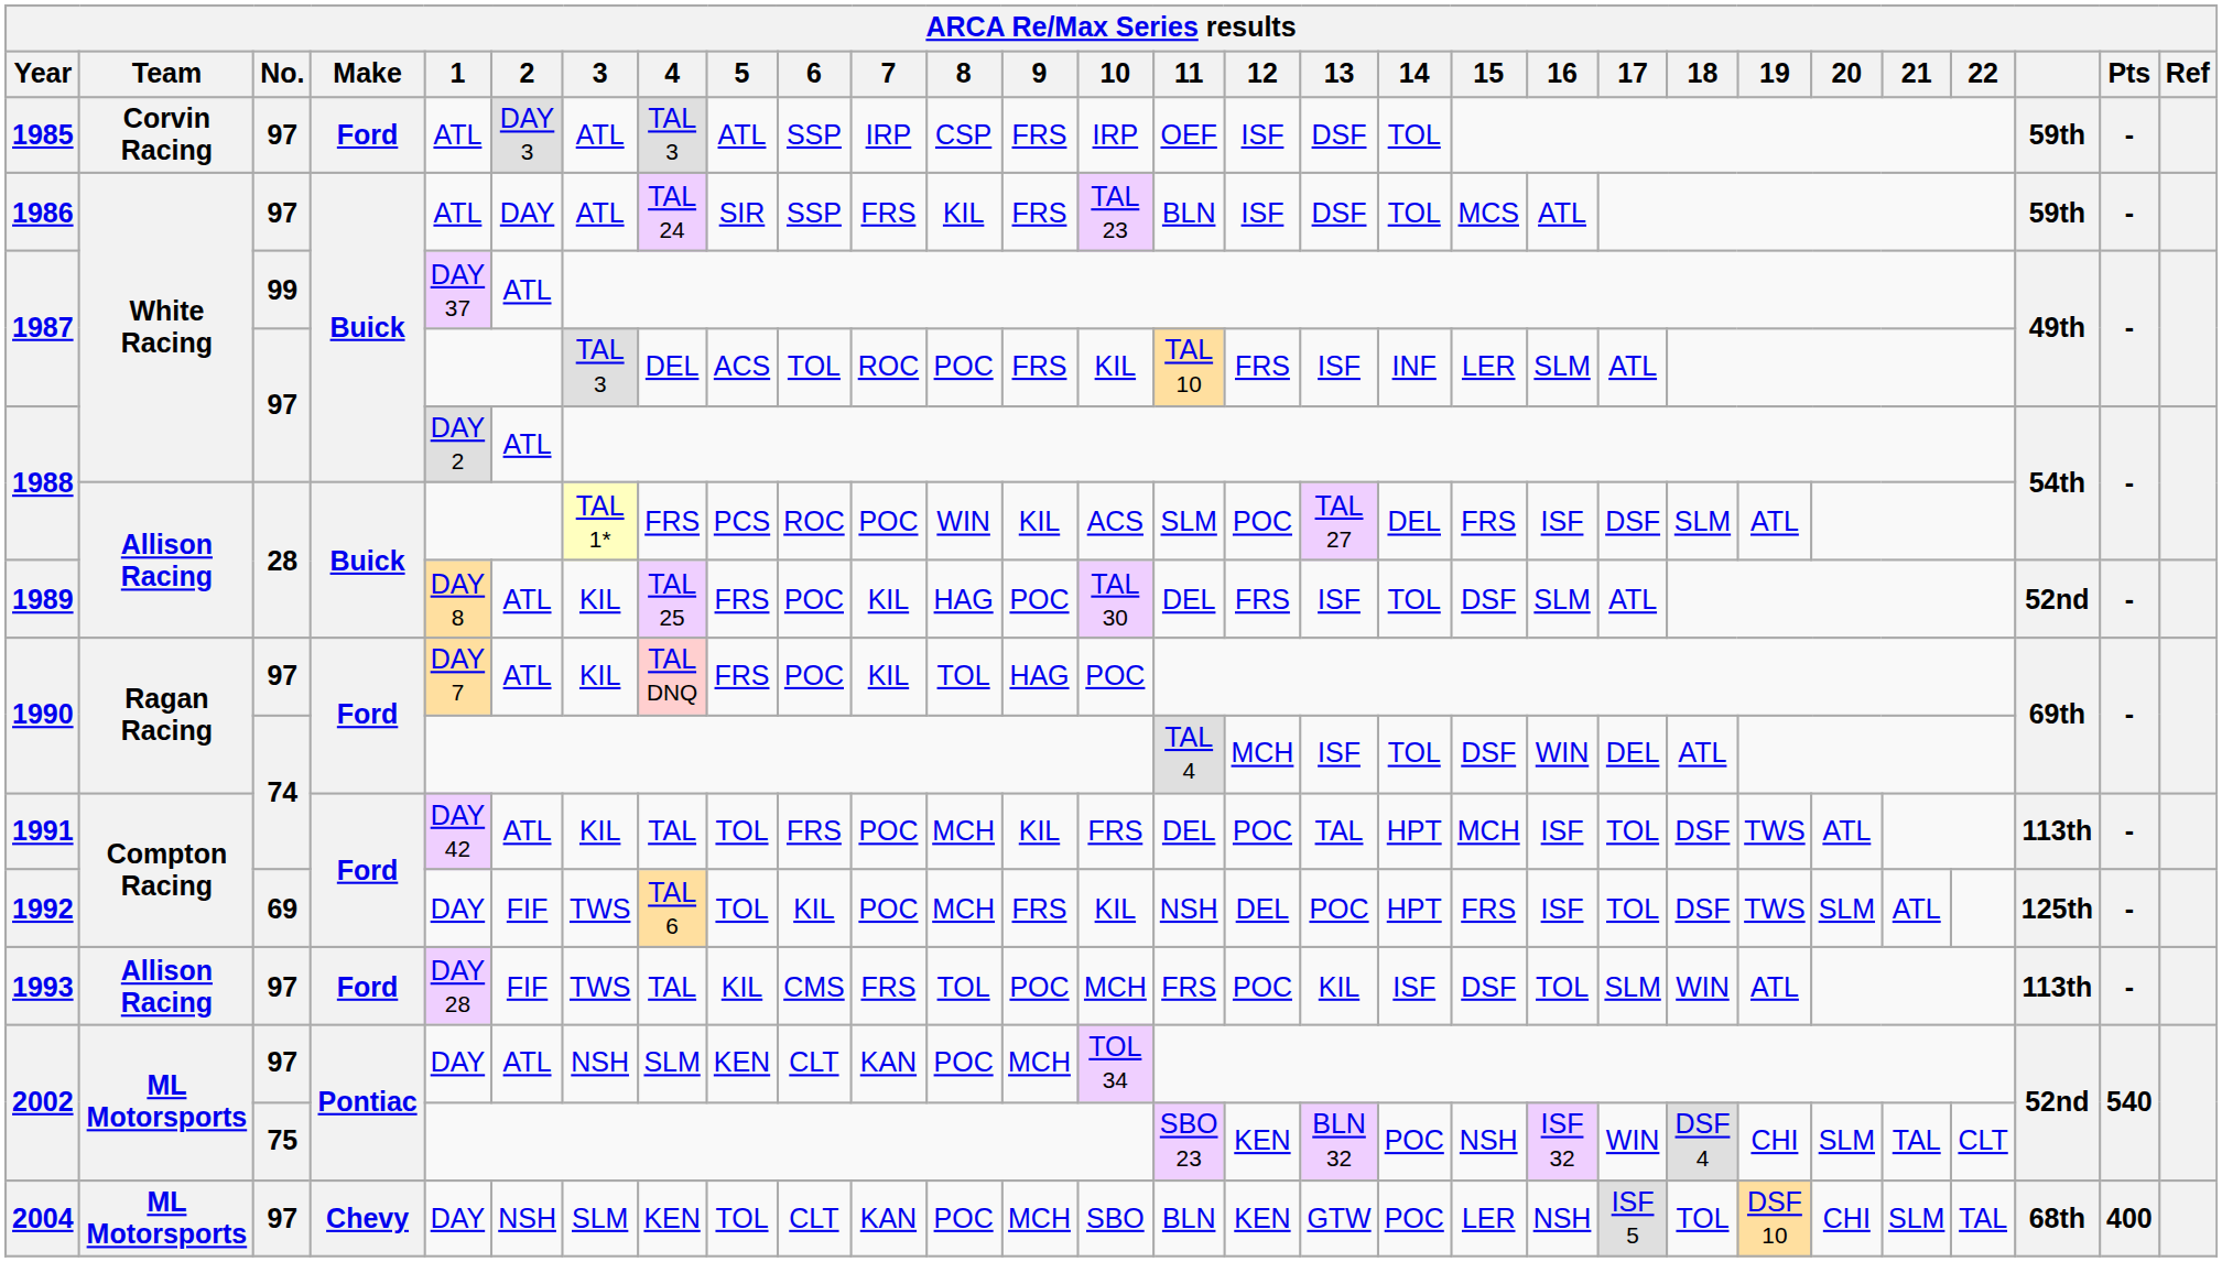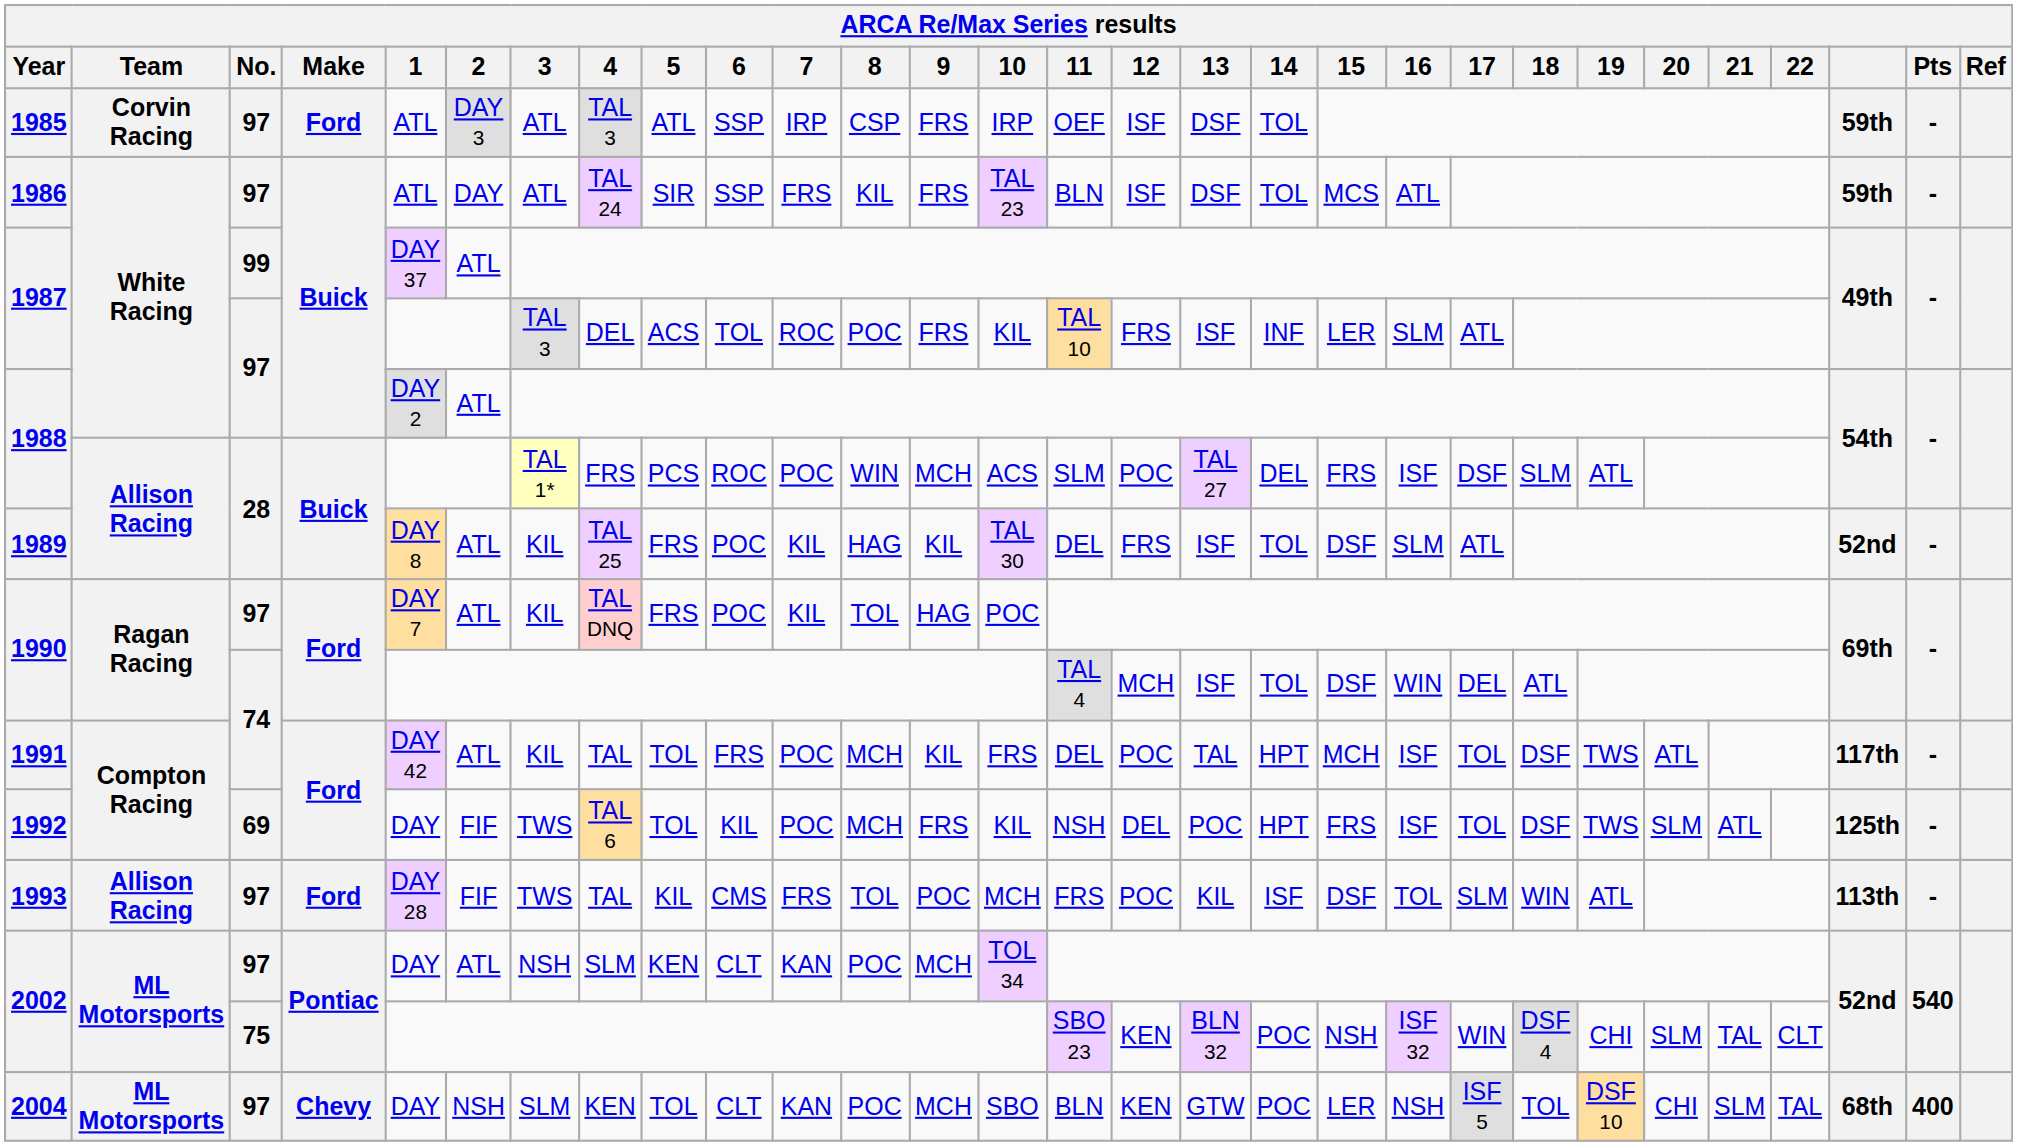 <table class="wikitable" style="text-align:center; font-size:75%">
 <tr>
 <th colspan=45><a href='#'>ARCA Re/Max Series</a> results</th>
 </tr>
 <tr>
 <th>Year</th>
 <th>Team</th>
 <th>No.</th>
 <th>Make</th>
 <th>1</th>
 <th>2</th>
 <th>3</th>
 <th>4</th>
 <th>5</th>
 <th>6</th>
 <th>7</th>
 <th>8</th>
 <th>9</th>
 <th>10</th>
 <th>11</th>
 <th>12</th>
 <th>13</th>
 <th>14</th>
 <th>15</th>
 <th>16</th>
 <th>17</th>
 <th>18</th>
 <th>19</th>
 <th>20</th>
 <th>21</th>
 <th>22</th>
 <th></th>
 <th>Pts</th>
 <th>Ref</th>
 </tr>
 <tr>
 <th><a href='#'>1985</a></th>
 <th>Corvin Racing</th>
 <th>97</th>
 <th><a href='#'>Ford</a></th>
 <td><a href='#'>ATL</a></td>
 <td style="background:#DFDFDF;"><a href='#'>DAY</a><br><small>3</small></td>
 <td><a href='#'>ATL</a></td>
 <td style="background:#DFDFDF;"><a href='#'>TAL</a><br><small>3</small></td>
 <td><a href='#'>ATL</a></td>
 <td><a href='#'>SSP</a></td>
 <td><a href='#'>IRP</a></td>
 <td><a href='#'>CSP</a></td>
 <td><a href='#'>FRS</a></td>
 <td><a href='#'>IRP</a></td>
 <td><a href='#'>OEF</a></td>
 <td><a href='#'>ISF</a></td>
 <td><a href='#'>DSF</a></td>
 <td><a href='#'>TOL</a></td>
 <td colspan=8></td>
 <th>59th</th>
 <th>-</th>
 <th></th>
 </tr>
 <tr>
 <th><a href='#'>1986</a></th>
 <th rowspan=4>White Racing</th>
 <th>97</th>
 <th rowspan=4><a href='#'>Buick</a></th>
 <td><a href='#'>ATL</a></td>
 <td><a href='#'>DAY</a></td>
 <td><a href='#'>ATL</a></td>
 <td style="background:#EFCFFF;"><a href='#'>TAL</a><br><small>24</small></td>
 <td><a href='#'>SIR</a></td>
 <td><a href='#'>SSP</a></td>
 <td><a href='#'>FRS</a></td>
 <td><a href='#'>KIL</a></td>
 <td><a href='#'>FRS</a></td>
 <td style="background:#EFCFFF;"><a href='#'>TAL</a><br><small>23</small></td>
 <td><a href='#'>BLN</a></td>
 <td><a href='#'>ISF</a></td>
 <td><a href='#'>DSF</a></td>
 <td><a href='#'>TOL</a></td>
 <td><a href='#'>MCS</a></td>
 <td><a href='#'>ATL</a></td>
 <td colspan=6></td>
 <th>59th</th>
 <th>-</th>
 <th></th>
 </tr>
 <tr>
 <th rowspan=2><a href='#'>1987</a></th>
 <th>99</th>
 <td style="background:#EFCFFF;"><a href='#'>DAY</a><br><small>37</small></td>
 <td><a href='#'>ATL</a></td>
 <td colspan=20></td>
 <th rowspan=2>49th</th>
 <th rowspan=2>-</th>
 <th rowspan=2></th>
 </tr>
 <tr>
 <th rowspan=2>97</th>
 <td colspan=2></td>
 <td style="background:#DFDFDF;"><a href='#'>TAL</a><br><small>3</small></td>
 <td><a href='#'>DEL</a></td>
 <td><a href='#'>ACS</a></td>
 <td><a href='#'>TOL</a></td>
 <td><a href='#'>ROC</a></td>
 <td><a href='#'>POC</a></td>
 <td><a href='#'>FRS</a></td>
 <td><a href='#'>KIL</a></td>
 <td style="background:#FFDF9F;"><a href='#'>TAL</a><br><small>10</small></td>
 <td><a href='#'>FRS</a></td>
 <td><a href='#'>ISF</a></td>
 <td><a href='#'>INF</a></td>
 <td><a href='#'>LER</a></td>
 <td><a href='#'>SLM</a></td>
 <td><a href='#'>ATL</a></td>
 <td colspan=5></td>
 </tr>
 <tr>
 <th rowspan=2><a href='#'>1988</a></th>
 <td style="background:#DFDFDF;"><a href='#'>DAY</a><br><small>2</small></td>
 <td><a href='#'>ATL</a></td>
 <td colspan=20></td>
 <th rowspan=2>54th</th>
 <th rowspan=2>-</th>
 <th rowspan=2></th>
 </tr>
 <tr>
 <th rowspan=2><a href='#'>Allison Racing</a></th>
 <th rowspan=2>28</th>
 <th rowspan=2><a href='#'>Buick</a></th>
 <td colspan=2></td>
 <td style="background:#FFFFBF;"><a href='#'>TAL</a><br><small>1*</small></td>
 <td><a href='#'>FRS</a></td>
 <td><a href='#'>PCS</a></td>
 <td><a href='#'>ROC</a></td>
 <td><a href='#'>POC</a></td>
 <td><a href='#'>WIN</a></td>
-<td><a href='#'>KIL</a></td>
+<td><a href='#'>MCH</a></td>
 <td><a href='#'>ACS</a></td>
 <td><a href='#'>SLM</a></td>
 <td><a href='#'>POC</a></td>
 <td style="background:#EFCFFF;"><a href='#'>TAL</a><br><small>27</small></td>
 <td><a href='#'>DEL</a></td>
 <td><a href='#'>FRS</a></td>
 <td><a href='#'>ISF</a></td>
 <td><a href='#'>DSF</a></td>
 <td><a href='#'>SLM</a></td>
 <td><a href='#'>ATL</a></td>
 <td colspan=3></td>
 </tr>
 <tr>
 <th><a href='#'>1989</a></th>
 <td style="background:#FFDF9F;"><a href='#'>DAY</a><br><small>8</small></td>
 <td><a href='#'>ATL</a></td>
 <td><a href='#'>KIL</a></td>
 <td style="background:#EFCFFF;"><a href='#'>TAL</a><br><small>25</small></td>
 <td><a href='#'>FRS</a></td>
 <td><a href='#'>POC</a></td>
 <td><a href='#'>KIL</a></td>
 <td><a href='#'>HAG</a></td>
-<td><a href='#'>POC</a></td>
+<td><a href='#'>KIL</a></td>
 <td style="background:#EFCFFF;"><a href='#'>TAL</a><br><small>30</small></td>
 <td><a href='#'>DEL</a></td>
 <td><a href='#'>FRS</a></td>
 <td><a href='#'>ISF</a></td>
 <td><a href='#'>TOL</a></td>
 <td><a href='#'>DSF</a></td>
 <td><a href='#'>SLM</a></td>
 <td><a href='#'>ATL</a></td>
 <td colspan=5></td>
 <th>52nd</th>
 <th>-</th>
 <th></th>
 </tr>
 <tr>
 <th rowspan=2><a href='#'>1990</a></th>
 <th rowspan=2>Ragan Racing</th>
 <th>97</th>
 <th rowspan=2><a href='#'>Ford</a></th>
 <td style="background:#FFDF9F;"><a href='#'>DAY</a><br><small>7</small></td>
 <td><a href='#'>ATL</a></td>
 <td><a href='#'>KIL</a></td>
 <td style="background:#FFCFCF;"><a href='#'>TAL</a><br><small>DNQ</small></td>
 <td><a href='#'>FRS</a></td>
 <td><a href='#'>POC</a></td>
 <td><a href='#'>KIL</a></td>
 <td><a href='#'>TOL</a></td>
 <td><a href='#'>HAG</a></td>
 <td><a href='#'>POC</a></td>
 <td colspan=12></td>
 <th rowspan=2>69th</th>
 <th rowspan=2>-</th>
 <th rowspan=2></th>
 </tr>
 <tr>
 <th rowspan=2>74</th>
 <td colspan=10></td>
 <td style="background:#DFDFDF;"><a href='#'>TAL</a><br><small>4</small></td>
 <td><a href='#'>MCH</a></td>
 <td><a href='#'>ISF</a></td>
 <td><a href='#'>TOL</a></td>
 <td><a href='#'>DSF</a></td>
 <td><a href='#'>WIN</a></td>
 <td><a href='#'>DEL</a></td>
 <td><a href='#'>ATL</a></td>
 <td colspan=4></td>
 </tr>
 <tr>
 <th><a href='#'>1991</a></th>
 <th rowspan=2>Compton Racing</th>
 <th rowspan=2><a href='#'>Ford</a></th>
 <td style="background:#EFCFFF;"><a href='#'>DAY</a><br><small>42</small></td>
 <td><a href='#'>ATL</a></td>
 <td><a href='#'>KIL</a></td>
 <td><a href='#'>TAL</a></td>
 <td><a href='#'>TOL</a></td>
 <td><a href='#'>FRS</a></td>
 <td><a href='#'>POC</a></td>
 <td><a href='#'>MCH</a></td>
 <td><a href='#'>KIL</a></td>
 <td><a href='#'>FRS</a></td>
 <td><a href='#'>DEL</a></td>
 <td><a href='#'>POC</a></td>
 <td><a href='#'>TAL</a></td>
 <td><a href='#'>HPT</a></td>
 <td><a href='#'>MCH</a></td>
 <td><a href='#'>ISF</a></td>
 <td><a href='#'>TOL</a></td>
 <td><a href='#'>DSF</a></td>
 <td><a href='#'>TWS</a></td>
 <td><a href='#'>ATL</a></td>
 <td colspan=2></td>
-<th>113th</th>
+<th>117th</th>
 <th>-</th>
 <th></th>
 </tr>
 <tr>
 <th><a href='#'>1992</a></th>
 <th>69</th>
 <td><a href='#'>DAY</a></td>
 <td><a href='#'>FIF</a></td>
 <td><a href='#'>TWS</a></td>
 <td style="background:#FFDF9F;"><a href='#'>TAL</a><br><small>6</small></td>
 <td><a href='#'>TOL</a></td>
 <td><a href='#'>KIL</a></td>
 <td><a href='#'>POC</a></td>
 <td><a href='#'>MCH</a></td>
 <td><a href='#'>FRS</a></td>
 <td><a href='#'>KIL</a></td>
 <td><a href='#'>NSH</a></td>
 <td><a href='#'>DEL</a></td>
 <td><a href='#'>POC</a></td>
 <td><a href='#'>HPT</a></td>
 <td><a href='#'>FRS</a></td>
 <td><a href='#'>ISF</a></td>
 <td><a href='#'>TOL</a></td>
 <td><a href='#'>DSF</a></td>
 <td><a href='#'>TWS</a></td>
 <td><a href='#'>SLM</a></td>
 <td><a href='#'>ATL</a></td>
 <td></td>
 <th>125th</th>
 <th>-</th>
 <th></th>
 </tr>
 <tr>
 <th><a href='#'>1993</a></th>
 <th><a href='#'>Allison Racing</a></th>
 <th>97</th>
 <th><a href='#'>Ford</a></th>
 <td style="background:#EFCFFF;"><a href='#'>DAY</a><br><small>28</small></td>
 <td><a href='#'>FIF</a></td>
 <td><a href='#'>TWS</a></td>
 <td><a href='#'>TAL</a></td>
 <td><a href='#'>KIL</a></td>
 <td><a href='#'>CMS</a></td>
 <td><a href='#'>FRS</a></td>
 <td><a href='#'>TOL</a></td>
 <td><a href='#'>POC</a></td>
 <td><a href='#'>MCH</a></td>
 <td><a href='#'>FRS</a></td>
 <td><a href='#'>POC</a></td>
 <td><a href='#'>KIL</a></td>
 <td><a href='#'>ISF</a></td>
 <td><a href='#'>DSF</a></td>
 <td><a href='#'>TOL</a></td>
 <td><a href='#'>SLM</a></td>
 <td><a href='#'>WIN</a></td>
 <td><a href='#'>ATL</a></td>
 <td colspan=3></td>
 <th>113th</th>
 <th>-</th>
 <th></th>
 </tr>
 <tr>
 <th rowspan=2><a href='#'>2002</a></th>
 <th rowspan=2><a href='#'>ML Motorsports</a></th>
 <th>97</th>
 <th rowspan=2><a href='#'>Pontiac</a></th>
 <td><a href='#'>DAY</a></td>
 <td><a href='#'>ATL</a></td>
 <td><a href='#'>NSH</a></td>
 <td><a href='#'>SLM</a></td>
 <td><a href='#'>KEN</a></td>
 <td><a href='#'>CLT</a></td>
 <td><a href='#'>KAN</a></td>
 <td><a href='#'>POC</a></td>
 <td><a href='#'>MCH</a></td>
 <td style="background:#EFCFFF;"><a href='#'>TOL</a><br><small>34</small></td>
 <td colspan=12></td>
 <th rowspan=2>52nd</th>
 <th rowspan=2>540</th>
 <th rowspan=2></th>
 </tr>
 <tr>
 <th>75</th>
 <td colspan=10></td>
 <td style="background:#EFCFFF;"><a href='#'>SBO</a><br><small>23</small></td>
 <td><a href='#'>KEN</a></td>
 <td style="background:#EFCFFF;"><a href='#'>BLN</a><br><small>32</small></td>
 <td><a href='#'>POC</a></td>
 <td><a href='#'>NSH</a></td>
 <td style="background:#EFCFFF;"><a href='#'>ISF</a><br><small>32</small></td>
 <td><a href='#'>WIN</a></td>
 <td style="background:#DFDFDF;"><a href='#'>DSF</a><br><small>4</small></td>
 <td><a href='#'>CHI</a></td>
 <td><a href='#'>SLM</a></td>
 <td><a href='#'>TAL</a></td>
 <td><a href='#'>CLT</a></td>
 </tr>
 <tr>
 <th><a href='#'>2004</a></th>
 <th><a href='#'>ML Motorsports</a></th>
 <th>97</th>
 <th><a href='#'>Chevy</a></th>
 <td><a href='#'>DAY</a></td>
 <td><a href='#'>NSH</a></td>
 <td><a href='#'>SLM</a></td>
 <td><a href='#'>KEN</a></td>
 <td><a href='#'>TOL</a></td>
 <td><a href='#'>CLT</a></td>
 <td><a href='#'>KAN</a></td>
 <td><a href='#'>POC</a></td>
 <td><a href='#'>MCH</a></td>
 <td><a href='#'>SBO</a></td>
 <td><a href='#'>BLN</a></td>
 <td><a href='#'>KEN</a></td>
 <td><a href='#'>GTW</a></td>
 <td><a href='#'>POC</a></td>
 <td><a href='#'>LER</a></td>
 <td><a href='#'>NSH</a></td>
 <td style="background:#DFDFDF;"><a href='#'>ISF</a><br><small>5</small></td>
 <td><a href='#'>TOL</a></td>
 <td style="background:#FFDF9F;"><a href='#'>DSF</a><br><small>10</small></td>
 <td><a href='#'>CHI</a></td>
 <td><a href='#'>SLM</a></td>
 <td><a href='#'>TAL</a></td>
 <th>68th</th>
 <th>400</th>
 <th></th>
 </tr>
 </table>
